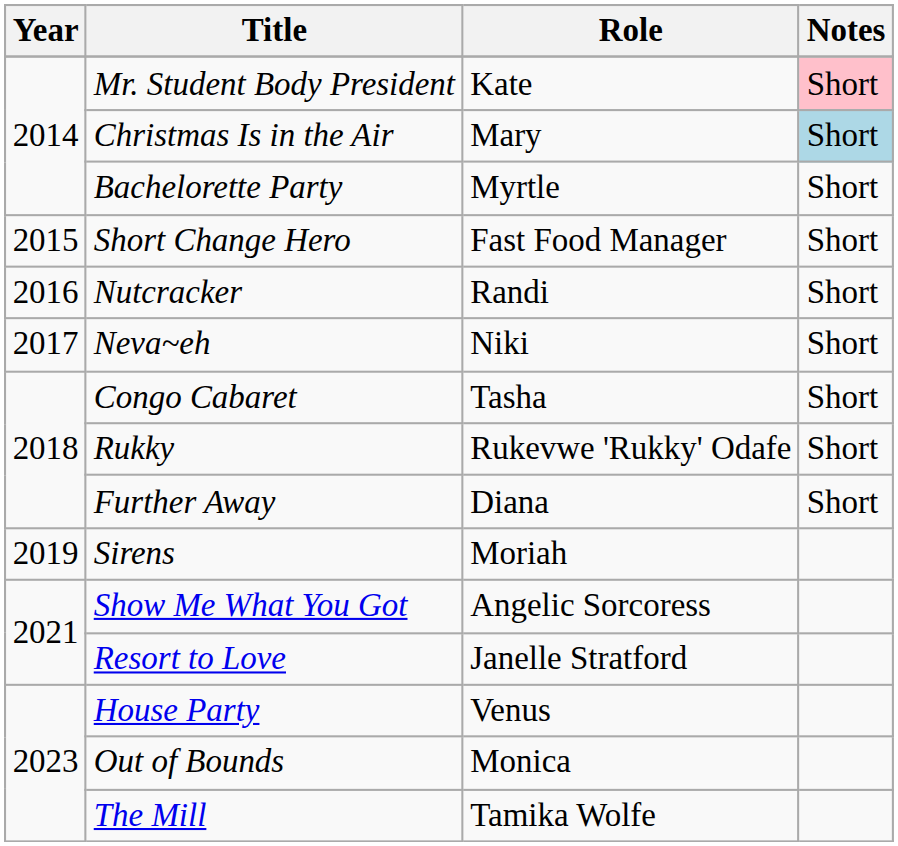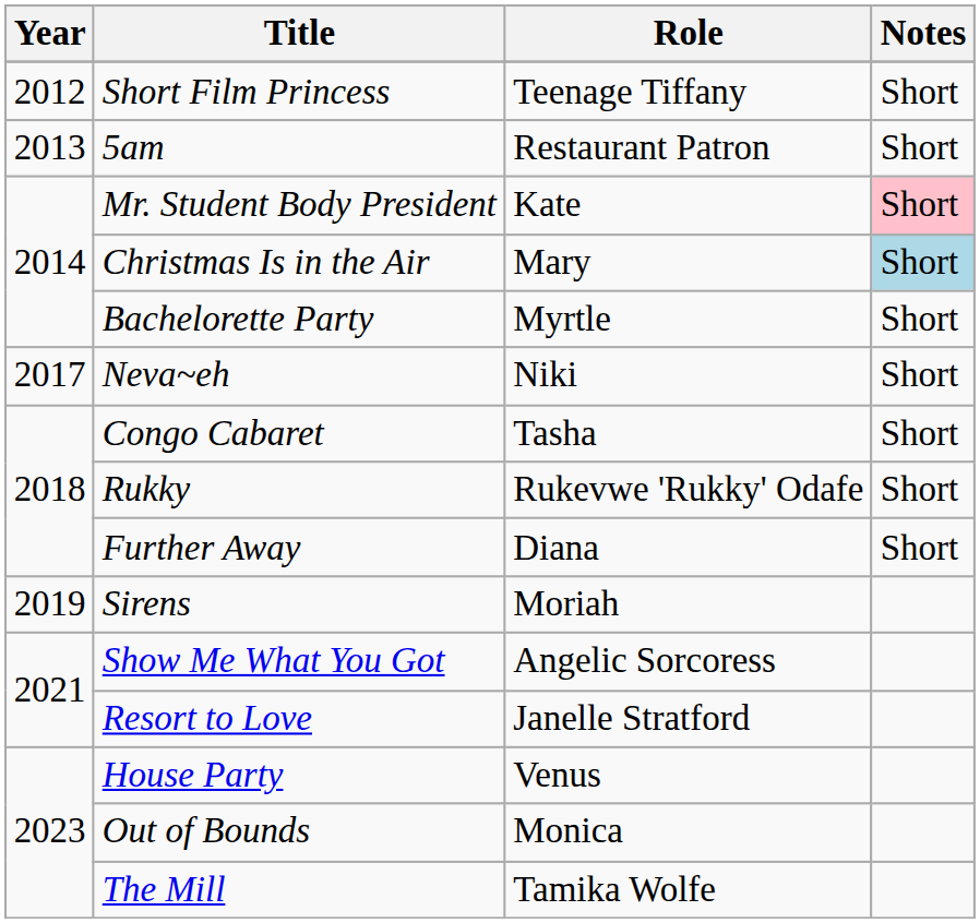 <table class="wikitable sortable">
 <tr>
 <th>Year</th>
 <th>Title</th>
 <th>Role</th>
 <th>Notes</th>
 </tr>
 <tr>
+</tr>
+<tr>
+<td>2012</td>
+<td><em>Short Film Princess</em></td>
+<td>Teenage Tiffany</td>
+<td>Short</td>
+</tr>
+<tr>
+<td>2013</td>
+<td><em>5am</em></td>
+<td>Restaurant Patron</td>
+<td>Short</td>
 </tr>
 <tr>
 <td rowspan="3">2014</td>
 <td><em>Mr. Student Body President</em></td>
 <td>Kate</td>
 <td style="background: pink;">Short</td>
 </tr>
 <tr>
 <td><em>Christmas Is in the Air</em></td>
 <td>Mary</td>
 <td style="background: lightblue;">Short</td>
 </tr>
 <tr>
 <td><em>Bachelorette Party</em></td>
 <td>Myrtle</td>
-<td>Short</td>
-</tr>
-<tr>
-<td>2015</td>
-<td><em>Short Change Hero</em></td>
-<td>Fast Food Manager</td>
-<td>Short</td>
-</tr>
-<tr>
-<td>2016</td>
-<td><em>Nutcracker</em></td>
-<td>Randi</td>
 <td>Short</td>
 </tr>
 <tr>
 <td>2017</td>
 <td><em>Neva~eh</em></td>
 <td>Niki</td>
 <td>Short</td>
 </tr>
 <tr>
 <td rowspan="3">2018</td>
 <td><em>Congo Cabaret</em></td>
 <td>Tasha</td>
 <td>Short</td>
 </tr>
 <tr>
 <td><em>Rukky</em></td>
 <td>Rukevwe 'Rukky' Odafe</td>
 <td>Short</td>
 </tr>
 <tr>
 <td><em>Further Away</em></td>
 <td>Diana</td>
 <td>Short</td>
 </tr>
 <tr>
 <td>2019</td>
 <td><em>Sirens</em></td>
 <td>Moriah</td>
 </tr>
 <tr>
 <td rowspan="2">2021</td>
 <td><em><a href='#'>Show Me What You Got</a></em></td>
 <td>Angelic Sorcoress</td>
 <td></td>
 </tr>
 <tr>
 <td><em><a href='#'>Resort to Love</a></em></td>
 <td>Janelle Stratford</td>
 <td></td>
 </tr>
 <tr>
 <td rowspan="3">2023</td>
 <td><em><a href='#'>House Party</a></em></td>
 <td>Venus</td>
 <td></td>
 </tr>
 <tr>
 <td><em>Out of Bounds</em></td>
 <td>Monica</td>
 <td></td>
 </tr>
 <tr>
 <td><em><a href='#'>The Mill</a></em></td>
 <td>Tamika Wolfe</td>
 <td></td>
 </tr>
 </table>
